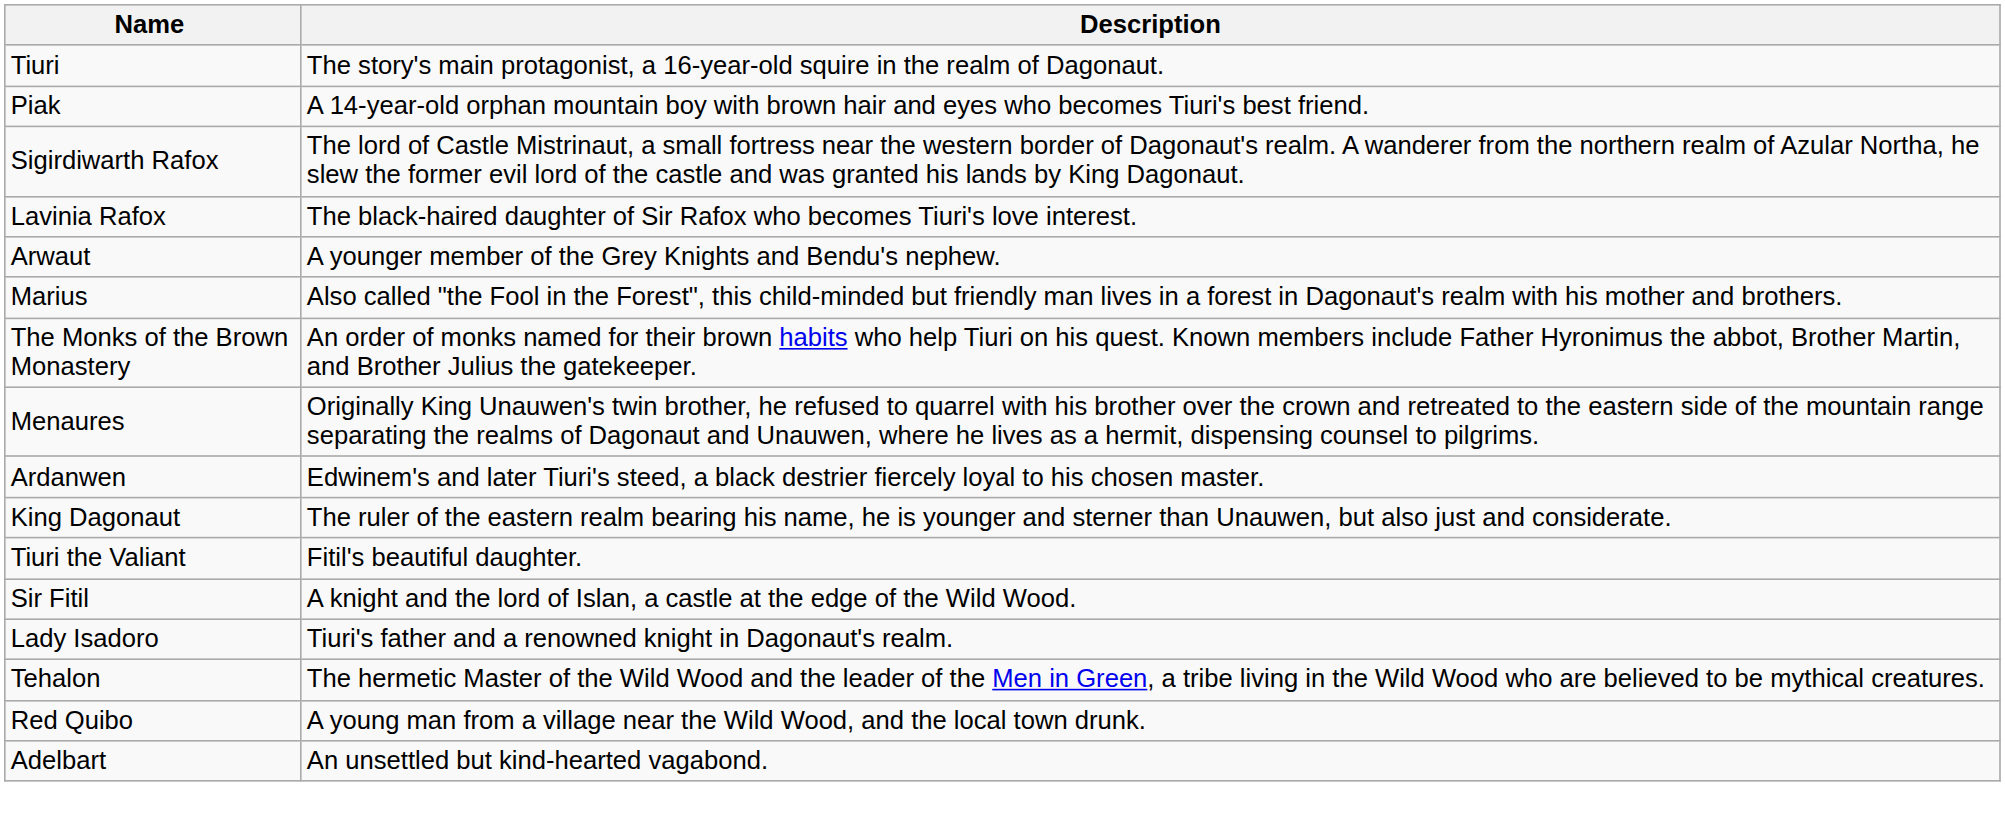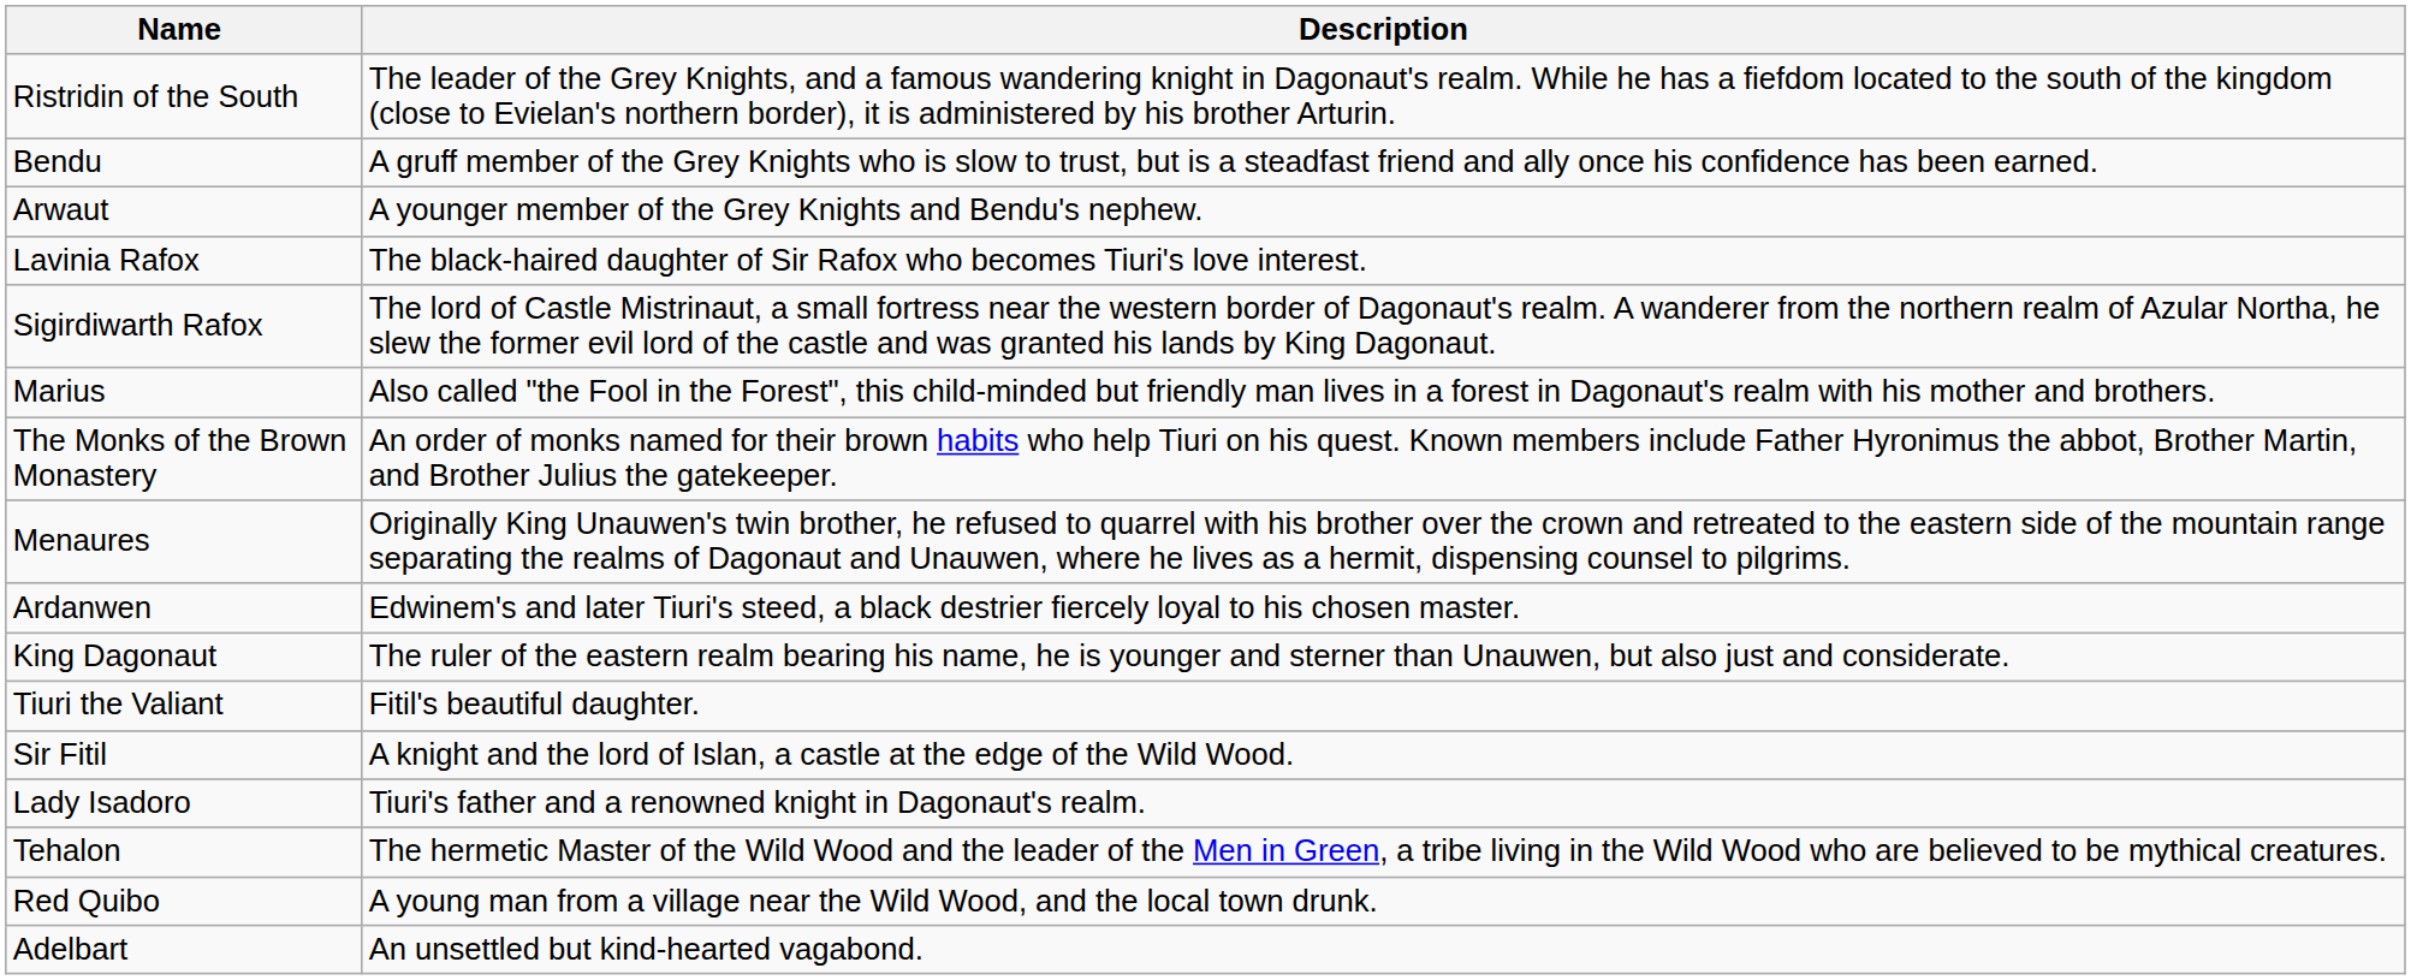 <table class="wikitable">
 <tr>
 <th>Name </th>
 <th>Description</th>
 </tr>
 <tr>
-<td>Tiuri</td>
-<td>The story's main protagonist, a 16-year-old squire in the realm of Dagonaut.</td>
+<td>Ristridin of the South</td>
+<td>The leader of the Grey Knights, and a famous wandering knight in Dagonaut's realm. While he has a fiefdom located to the south of the kingdom (close to Evielan's northern border), it is administered by his brother Arturin.</td>
 </tr>
 <tr>
-<td>Piak</td>
-<td>A 14-year-old orphan mountain boy with brown hair and eyes who becomes Tiuri's best friend.</td>
+<td>Bendu</td>
+<td>A gruff member of the Grey Knights who is slow to trust, but is a steadfast friend and ally once his confidence has been earned.</td>
 </tr>
 <tr>
-<td>Sigirdiwarth Rafox</td>
-<td>The lord of Castle Mistrinaut, a small fortress near the western border of Dagonaut's realm. A wanderer from the northern realm of Azular Northa, he slew the former evil lord of the castle and was granted his lands by King Dagonaut.</td>
+<td>Arwaut</td>
+<td>A younger member of the Grey Knights and Bendu's nephew.</td>
 </tr>
 <tr>
 <td>Lavinia Rafox</td>
 <td>The black-haired daughter of Sir Rafox who becomes Tiuri's love interest.</td>
 </tr>
 <tr>
-<td>Arwaut</td>
-<td>A younger member of the Grey Knights and Bendu's nephew.</td>
+<td>Sigirdiwarth Rafox</td>
+<td>The lord of Castle Mistrinaut, a small fortress near the western border of Dagonaut's realm. A wanderer from the northern realm of Azular Northa, he slew the former evil lord of the castle and was granted his lands by King Dagonaut.</td>
 </tr>
 <tr>
 <td>Marius</td>
 <td>Also called "the Fool in the Forest", this child-minded but friendly man lives in a forest in Dagonaut's realm with his mother and brothers.</td>
 </tr>
 <tr>
 <td>The Monks of the Brown Monastery</td>
 <td>An order of monks named for their brown <a href='#'>habits</a> who help Tiuri on his quest. Known members include Father Hyronimus the abbot, Brother Martin, and Brother Julius the gatekeeper.</td>
 </tr>
 <tr>
 <td>Menaures</td>
 <td>Originally King Unauwen's twin brother, he refused to quarrel with his brother over the crown and retreated to the eastern side of the mountain range separating the realms of Dagonaut and Unauwen, where he lives as a hermit, dispensing counsel to pilgrims.</td>
 </tr>
 <tr>
 <td>Ardanwen</td>
 <td>Edwinem's and later Tiuri's steed, a black destrier fiercely loyal to his chosen master.</td>
 </tr>
 <tr>
 <td>King Dagonaut</td>
 <td>The ruler of the eastern realm bearing his name, he is younger and sterner than Unauwen, but also just and considerate.</td>
 </tr>
 <tr>
 <td>Tiuri the Valiant</td>
 <td>Fitil's beautiful daughter.</td>
 </tr>
 <tr>
 <td>Sir Fitil</td>
 <td>A knight and the lord of Islan, a castle at the edge of the Wild Wood.</td>
 </tr>
 <tr>
 <td>Lady Isadoro</td>
 <td>Tiuri's father and a renowned knight in Dagonaut's realm.</td>
 </tr>
 <tr>
 <td>Tehalon</td>
 <td>The hermetic Master of the Wild Wood and the leader of the <a href='#'>Men in Green</a>, a tribe living in the Wild Wood who are believed to be mythical creatures.</td>
 </tr>
 <tr>
 <td>Red Quibo</td>
 <td>A young man from a village near the Wild Wood, and the local town drunk.</td>
 </tr>
 <tr>
 <td>Adelbart</td>
 <td>An unsettled but kind-hearted vagabond.</td>
 </tr>
 </table>
